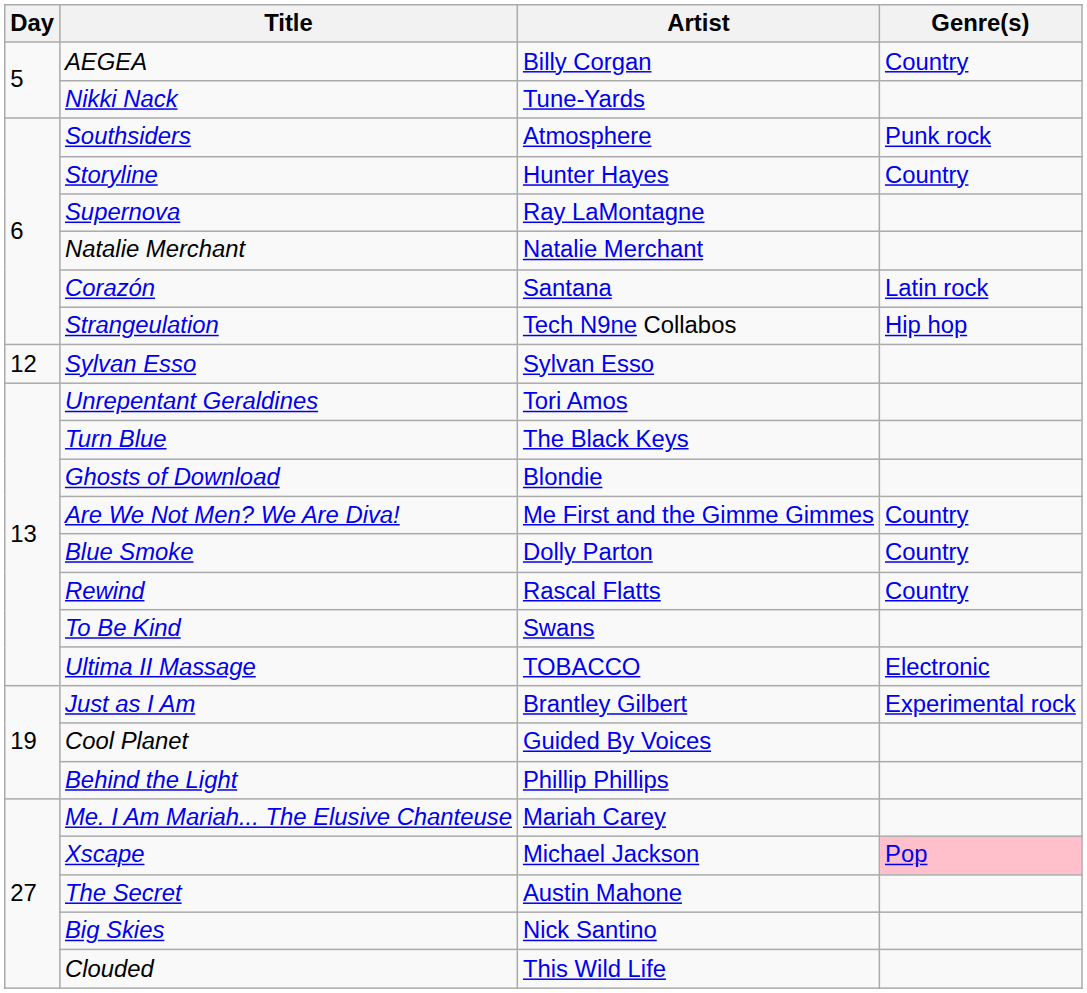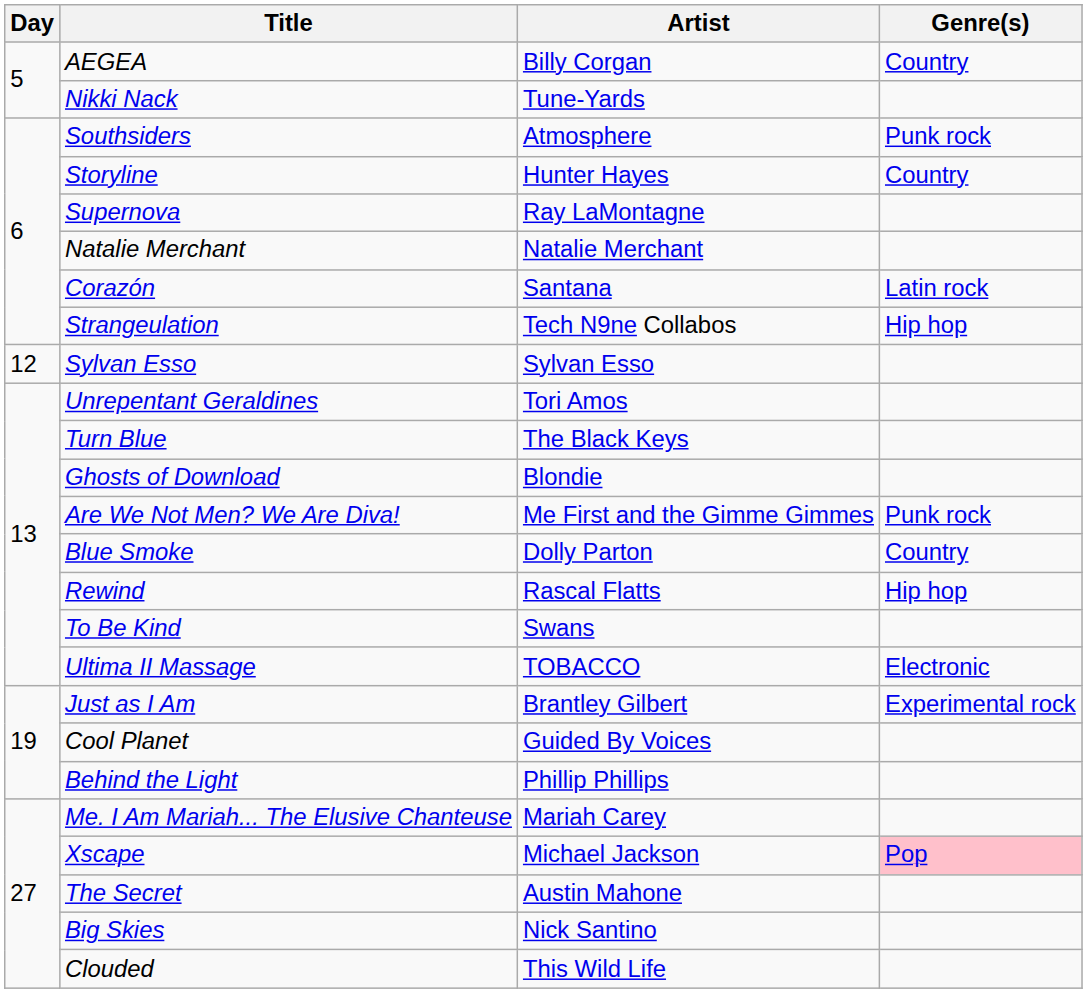 <table class="wikitable" style="text-align: left;">
 <tr>
 <th>Day</th>
 <th>Title</th>
 <th>Artist</th>
 <th>Genre(s)</th>
 </tr>
 <tr>
 <td rowspan="2">5</td>
 <td><em>AEGEA</em></td>
 <td><a href='#'>Billy Corgan</a></td>
 <td><a href='#'>Country</a></td>
 </tr>
 <tr>
 <td><em><a href='#'>Nikki Nack</a></em></td>
 <td><a href='#'>Tune-Yards</a></td>
 <td></td>
 </tr>
 <tr>
 <td rowspan="6">6</td>
 <td><em><a href='#'>Southsiders</a></em></td>
 <td><a href='#'>Atmosphere</a></td>
 <td><a href='#'>Punk rock</a></td>
 </tr>
 <tr>
 <td><em><a href='#'>Storyline</a></em></td>
 <td><a href='#'>Hunter Hayes</a></td>
 <td><a href='#'>Country</a></td>
 </tr>
 <tr>
 <td><em><a href='#'>Supernova</a></em></td>
 <td><a href='#'>Ray LaMontagne</a></td>
 <td></td>
 </tr>
 <tr>
 <td><em>Natalie Merchant</em></td>
 <td><a href='#'>Natalie Merchant</a></td>
 <td></td>
 </tr>
 <tr>
 <td><em><a href='#'>Corazón</a></em></td>
 <td><a href='#'>Santana</a></td>
 <td><a href='#'>Latin rock</a></td>
 </tr>
 <tr>
 <td><em><a href='#'>Strangeulation</a></em></td>
 <td><a href='#'>Tech N9ne</a> Collabos</td>
 <td><a href='#'>Hip hop</a></td>
 </tr>
 <tr>
 <td>12</td>
 <td><em><a href='#'>Sylvan Esso</a></em></td>
 <td><a href='#'>Sylvan Esso</a></td>
 <td></td>
 </tr>
 <tr>
 <td rowspan="8">13</td>
 <td><em><a href='#'>Unrepentant Geraldines</a></em></td>
 <td><a href='#'>Tori Amos</a></td>
 <td></td>
 </tr>
 <tr>
 <td><em><a href='#'>Turn Blue</a></em></td>
 <td><a href='#'>The Black Keys</a></td>
 <td></td>
 </tr>
 <tr>
 <td><em><a href='#'>Ghosts of Download</a></em></td>
 <td><a href='#'>Blondie</a></td>
 <td></td>
 </tr>
 <tr>
 <td><em><a href='#'>Are We Not Men? We Are Diva!</a></em></td>
 <td><a href='#'>Me First and the Gimme Gimmes</a></td>
-<td><a href='#'>Country</a></td>
+<td><a href='#'>Punk rock</a></td>
 </tr>
 <tr>
 <td><em><a href='#'>Blue Smoke</a></em></td>
 <td><a href='#'>Dolly Parton</a></td>
 <td><a href='#'>Country</a></td>
 </tr>
 <tr>
 <td><em><a href='#'>Rewind</a></em></td>
 <td><a href='#'>Rascal Flatts</a></td>
-<td><a href='#'>Country</a></td>
+<td><a href='#'>Hip hop</a></td>
 </tr>
 <tr>
 <td><em><a href='#'>To Be Kind</a></em></td>
 <td><a href='#'>Swans</a></td>
 <td></td>
 </tr>
 <tr>
 <td><em><a href='#'>Ultima II Massage</a></em></td>
 <td><a href='#'>TOBACCO</a></td>
 <td><a href='#'>Electronic</a></td>
 </tr>
 <tr>
 <td rowspan="3">19</td>
 <td><em><a href='#'>Just as I Am</a></em></td>
 <td><a href='#'>Brantley Gilbert</a></td>
 <td><a href='#'>Experimental rock</a></td>
 </tr>
 <tr>
 <td><em>Cool Planet</em></td>
 <td><a href='#'>Guided By Voices</a></td>
 <td></td>
 </tr>
 <tr>
 <td><em><a href='#'>Behind the Light</a></em></td>
 <td><a href='#'>Phillip Phillips</a></td>
 <td></td>
 </tr>
 <tr>
 <td rowspan="5">27</td>
 <td><em><a href='#'>Me. I Am Mariah... The Elusive Chanteuse</a></em></td>
 <td><a href='#'>Mariah Carey</a></td>
 <td></td>
 </tr>
 <tr>
 <td><em><a href='#'>Xscape</a></em></td>
 <td><a href='#'>Michael Jackson</a></td>
 <td style="background: pink;"><a href='#'>Pop</a></td>
 </tr>
 <tr>
 <td><em><a href='#'>The Secret</a></em></td>
 <td><a href='#'>Austin Mahone</a></td>
 <td></td>
 </tr>
 <tr>
 <td><em><a href='#'>Big Skies</a></em></td>
 <td><a href='#'>Nick Santino</a></td>
 <td></td>
 </tr>
 <tr>
 <td><em>Clouded</em></td>
 <td><a href='#'>This Wild Life</a></td>
 <td></td>
 </tr>
 </table>
